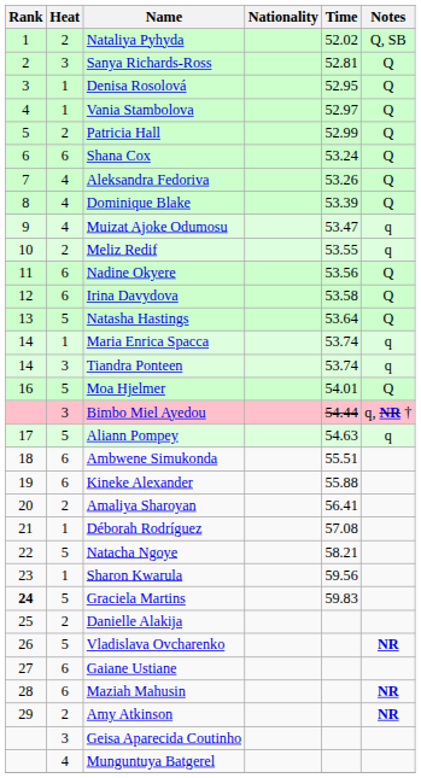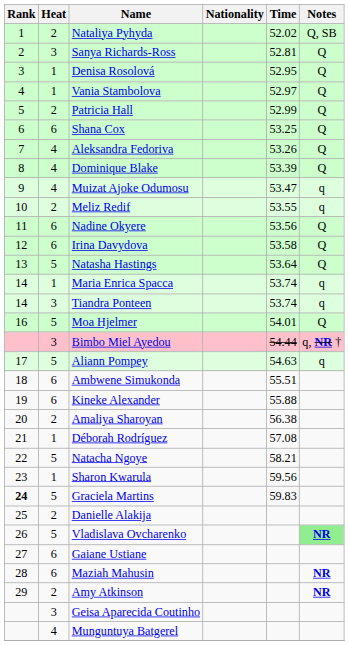 <table class="wikitable sortable" style="text-align:center">
 <tr>
 <th>Rank</th>
 <th>Heat</th>
 <th>Name</th>
 <th>Nationality</th>
 <th>Time</th>
 <th>Notes</th>
 </tr>
 <tr bgcolor=ccffcc>
 <td>1</td>
 <td>2</td>
 <td align=left><a href='#'>Nataliya Pyhyda</a></td>
 <td align=left></td>
 <td>52.02</td>
 <td>Q, SB</td>
 </tr>
 <tr bgcolor=ccffcc>
 <td>2</td>
 <td>3</td>
 <td align=left><a href='#'>Sanya Richards-Ross</a></td>
 <td align=left></td>
 <td>52.81</td>
 <td>Q</td>
 </tr>
 <tr bgcolor=ccffcc>
 <td>3</td>
 <td>1</td>
 <td align=left><a href='#'>Denisa Rosolová</a></td>
 <td align=left></td>
 <td>52.95</td>
 <td>Q</td>
 </tr>
 <tr bgcolor=ccffcc>
 <td>4</td>
 <td>1</td>
 <td align=left><a href='#'>Vania Stambolova</a></td>
 <td align=left></td>
 <td>52.97</td>
 <td>Q</td>
 </tr>
 <tr bgcolor=ccffcc>
 <td>5</td>
 <td>2</td>
 <td align=left><a href='#'>Patricia Hall</a></td>
 <td align=left></td>
 <td>52.99</td>
 <td>Q</td>
 </tr>
 <tr bgcolor=ccffcc>
 <td>6</td>
 <td>6</td>
 <td align=left><a href='#'>Shana Cox</a></td>
 <td align=left></td>
-<td>53.24</td>
+<td>53.25</td>
 <td>Q</td>
 </tr>
 <tr bgcolor=ccffcc>
 <td>7</td>
 <td>4</td>
 <td align=left><a href='#'>Aleksandra Fedoriva</a></td>
 <td align=left></td>
 <td>53.26</td>
 <td>Q</td>
 </tr>
 <tr bgcolor=ccffcc>
 <td>8</td>
 <td>4</td>
 <td align=left><a href='#'>Dominique Blake</a></td>
 <td align=left></td>
 <td>53.39</td>
 <td>Q</td>
 </tr>
 <tr bgcolor=ddffdd>
 <td>9</td>
 <td>4</td>
 <td align=left><a href='#'>Muizat Ajoke Odumosu</a></td>
 <td align=left></td>
 <td>53.47</td>
 <td>q</td>
 </tr>
 <tr bgcolor=ddffdd>
 <td>10</td>
 <td>2</td>
 <td align=left><a href='#'>Meliz Redif</a></td>
 <td align=left></td>
 <td>53.55</td>
 <td>q</td>
 </tr>
 <tr bgcolor=ccffcc>
 <td>11</td>
 <td>6</td>
 <td align=left><a href='#'>Nadine Okyere</a></td>
 <td align=left></td>
 <td>53.56</td>
 <td>Q</td>
 </tr>
 <tr bgcolor=ccffcc>
 <td>12</td>
 <td>6</td>
 <td align=left><a href='#'>Irina Davydova</a></td>
 <td align=left></td>
 <td>53.58</td>
 <td>Q</td>
 </tr>
 <tr bgcolor=ccffcc>
 <td>13</td>
 <td>5</td>
 <td align=left><a href='#'>Natasha Hastings</a></td>
 <td align=left></td>
 <td>53.64</td>
 <td>Q</td>
 </tr>
 <tr bgcolor=ddffdd>
 <td>14</td>
 <td>1</td>
 <td align=left><a href='#'>Maria Enrica Spacca</a></td>
 <td align=left></td>
 <td>53.74</td>
 <td>q</td>
 </tr>
 <tr bgcolor=ddffdd>
 <td>14</td>
 <td>3</td>
 <td align=left><a href='#'>Tiandra Ponteen</a></td>
 <td align=left></td>
 <td>53.74</td>
 <td>q</td>
 </tr>
 <tr bgcolor=ccffcc>
 <td>16</td>
 <td>5</td>
 <td align=left><a href='#'>Moa Hjelmer</a></td>
 <td align=left></td>
 <td>54.01</td>
 <td>Q</td>
 </tr>
 <tr bgcolor=pink>
 <td></td>
 <td>3</td>
 <td align=left><a href='#'>Bimbo Miel Ayedou</a></td>
 <td align=left></td>
 <td><s>54.44 </s></td>
 <td>q, <s><strong><a href='#'>NR</a></strong></s> †</td>
 </tr>
 <tr bgcolor=ddffdd>
 <td>17</td>
 <td>5</td>
 <td align=left><a href='#'>Aliann Pompey</a></td>
 <td align=left></td>
 <td>54.63</td>
 <td>q</td>
 </tr>
 <tr>
 <td>18</td>
 <td>6</td>
 <td align=left><a href='#'>Ambwene Simukonda</a></td>
 <td align=left></td>
 <td>55.51</td>
 <td></td>
 </tr>
 <tr>
 <td>19</td>
 <td>6</td>
 <td align=left><a href='#'>Kineke Alexander</a></td>
 <td align=left></td>
 <td>55.88</td>
 <td></td>
 </tr>
 <tr>
 <td>20</td>
 <td>2</td>
 <td align=left><a href='#'>Amaliya Sharoyan</a></td>
 <td align=left></td>
-<td>56.41</td>
+<td>56.38</td>
 <td></td>
 </tr>
 <tr>
 <td>21</td>
 <td>1</td>
 <td align=left><a href='#'>Déborah Rodríguez</a></td>
 <td align=left></td>
 <td>57.08</td>
 <td></td>
 </tr>
 <tr>
 <td>22</td>
 <td>5</td>
 <td align=left><a href='#'>Natacha Ngoye</a></td>
 <td align=left></td>
 <td>58.21</td>
 <td></td>
 </tr>
 <tr>
 <td>23</td>
 <td>1</td>
 <td align=left><a href='#'>Sharon Kwarula</a></td>
 <td align=left></td>
 <td>59.56</td>
 <td></td>
 </tr>
 <tr>
 <td><strong>24</strong></td>
 <td>5</td>
 <td align=left><a href='#'>Graciela Martins</a></td>
 <td align=left></td>
 <td>59.83</td>
 <td></td>
 </tr>
 <tr>
 <td>25</td>
 <td>2</td>
 <td align=left><a href='#'>Danielle Alakija</a></td>
 <td align=left></td>
 <td></td>
 <td></td>
 </tr>
 <tr>
 <td>26</td>
 <td>5</td>
 <td align=left><a href='#'>Vladislava Ovcharenko</a></td>
 <td align=left></td>
 <td></td>
-<td><strong><a href='#'>NR</a></strong></td>
+<td style="background: lightgreen;"><strong><a href='#'>NR</a></strong></td>
 </tr>
 <tr>
 <td>27</td>
 <td>6</td>
 <td align=left><a href='#'>Gaiane Ustiane</a></td>
 <td align=left></td>
 <td></td>
 <td></td>
 </tr>
 <tr>
 <td>28</td>
 <td>6</td>
 <td align=left><a href='#'>Maziah Mahusin</a></td>
 <td align=left></td>
 <td></td>
 <td><strong><a href='#'>NR</a></strong></td>
 </tr>
 <tr>
 <td>29</td>
 <td>2</td>
 <td align=left><a href='#'>Amy Atkinson</a></td>
 <td align=left></td>
 <td></td>
 <td><strong><a href='#'>NR</a></strong></td>
 </tr>
 <tr>
 <td></td>
 <td>3</td>
 <td align=left><a href='#'>Geisa Aparecida Coutinho</a></td>
 <td align=left></td>
 <td></td>
 <td></td>
 </tr>
 <tr>
 <td></td>
 <td>4</td>
 <td align=left><a href='#'>Munguntuya Batgerel</a></td>
 <td align=left></td>
 <td></td>
 <td></td>
 </tr>
 <tr>
 </tr>
 </table>
